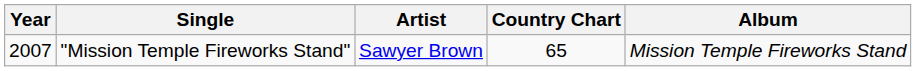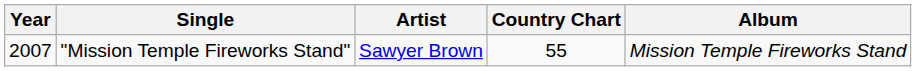 <table class="wikitable">
 <tr>
 <th>Year</th>
 <th>Single</th>
 <th>Artist</th>
 <th>Country Chart</th>
 <th>Album</th>
 </tr>
 <tr>
 <td>2007</td>
 <td>"Mission Temple Fireworks Stand"</td>
 <td><a href='#'>Sawyer Brown</a></td>
-<td style="text-align:center;">65</td>
+<td style="text-align:center;">55</td>
 <td><em>Mission Temple Fireworks Stand</em></td>
 </tr>
 </table>
